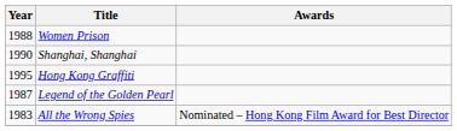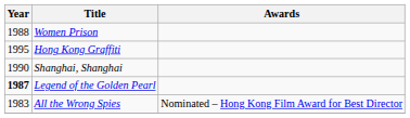 <table class="wikitable" style="font-size: 90%;">
 <tr>
 <th>Year</th>
 <th>Title</th>
 <th>Awards</th>
 </tr>
 <tr>
 <td>1988</td>
 <td><em><a href='#'>Women Prison</a></em></td>
 <td></td>
 </tr>
 <tr>
+<td>1995</td>
+<td><em><a href='#'>Hong Kong Graffiti</a></em></td>
+<td></td>
+</tr>
+<tr>
 <td>1990</td>
 <td><em>Shanghai, Shanghai</em></td>
 <td></td>
 </tr>
 <tr>
-<td>1995</td>
-<td><em><a href='#'>Hong Kong Graffiti</a></em></td>
-<td></td>
-</tr>
-<tr>
-<td>1987</td>
+<td><strong>1987</strong></td>
 <td><em><a href='#'>Legend of the Golden Pearl</a></em></td>
 <td></td>
 </tr>
 <tr>
 <td>1983</td>
 <td><em><a href='#'>All the Wrong Spies</a></em></td>
 <td>Nominated – <a href='#'>Hong Kong Film Award for Best Director</a></td>
 </tr>
 <tr>
 </tr>
 </table>
